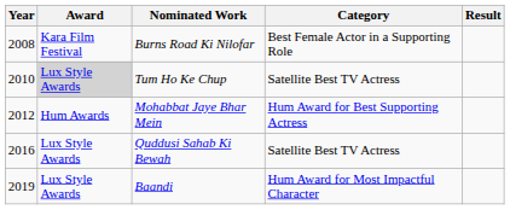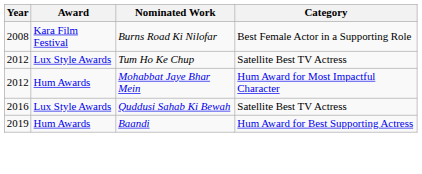 <table class="wikitable sortable">
 <tr>
 <th>Year</th>
 <th>Award</th>
 <th>Nominated Work</th>
 <th>Category</th>
-<th>Result</th>
 </tr>
 <tr>
 <td rowspan="1">2008</td>
 <td><a href='#'>Kara Film Festival</a></td>
 <td><em>Burns Road Ki Nilofar</em></td>
 <td>Best Female Actor in a Supporting Role</td>
-<td></td>
 </tr>
 <tr>
-<td rowspan="1">2010</td>
-<td style="background: lightgrey;"><a href='#'>Lux Style Awards</a></td>
+<td rowspan="1">2012</td>
+<td><a href='#'>Lux Style Awards</a></td>
 <td><em>Tum Ho Ke Chup</em></td>
 <td>Satellite Best TV Actress</td>
-<td></td>
 </tr>
 <tr>
 <td rowspan="1">2012</td>
 <td><a href='#'>Hum Awards</a></td>
 <td><em><a href='#'>Mohabbat Jaye Bhar Mein</a></em></td>
-<td><a href='#'>Hum Award for Best Supporting Actress</a></td>
-<td></td>
+<td><a href='#'>Hum Award for Most Impactful Character</a></td>
 </tr>
 <tr>
 <td rowspan="1">2016</td>
 <td><a href='#'>Lux Style Awards</a></td>
 <td><em><a href='#'>Quddusi Sahab Ki Bewah</a></em></td>
 <td>Satellite Best TV Actress</td>
-<td></td>
 </tr>
 <tr>
 <td rowspan="1">2019</td>
-<td><a href='#'>Lux Style Awards</a></td>
+<td><a href='#'>Hum Awards</a></td>
 <td><em><a href='#'>Baandi</a></em></td>
-<td><a href='#'>Hum Award for Most Impactful Character</a></td>
-<td></td>
+<td><a href='#'>Hum Award for Best Supporting Actress</a></td>
 </tr>
 </table>
